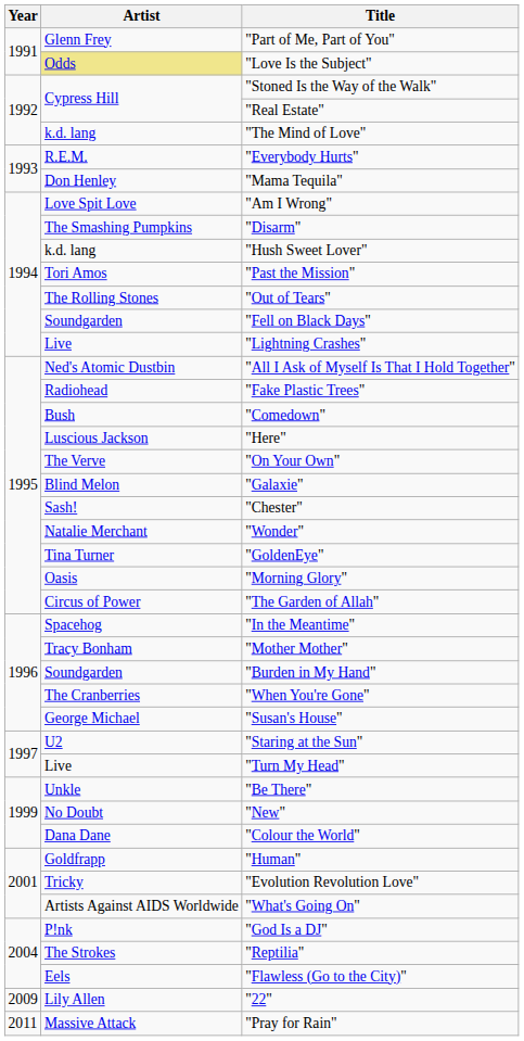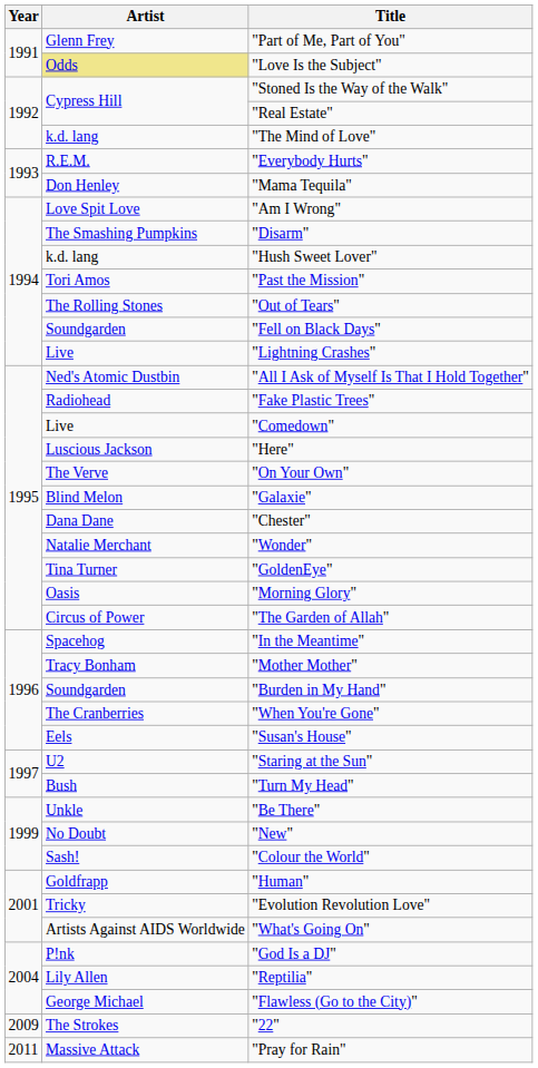 <table class="wikitable sortable">
 <tr>
 <th>Year</th>
 <th>Artist</th>
 <th>Title</th>
 </tr>
 <tr>
 <td rowspan="2">1991</td>
 <td><a href='#'>Glenn Frey</a></td>
 <td>"Part of Me, Part of You"</td>
 </tr>
 <tr>
 <td style="background: khaki;"><a href='#'>Odds</a></td>
 <td>"Love Is the Subject"</td>
 </tr>
 <tr>
 <td rowspan="3">1992</td>
 <td rowspan="2"><a href='#'>Cypress Hill</a></td>
 <td>"Stoned Is the Way of the Walk"</td>
 </tr>
 <tr>
 <td>"Real Estate"</td>
 </tr>
 <tr>
 <td><a href='#'>k.d. lang</a></td>
 <td>"The Mind of Love"</td>
 </tr>
 <tr>
 <td rowspan="2">1993</td>
 <td><a href='#'>R.E.M.</a></td>
 <td>"<a href='#'>Everybody Hurts</a>"</td>
 </tr>
 <tr>
 <td><a href='#'>Don Henley</a></td>
 <td>"Mama Tequila"</td>
 </tr>
 <tr>
 <td rowspan="7">1994</td>
 <td><a href='#'>Love Spit Love</a></td>
 <td>"Am I Wrong"</td>
 </tr>
 <tr>
 <td><a href='#'>The Smashing Pumpkins</a></td>
 <td>"<a href='#'>Disarm</a>"</td>
 </tr>
 <tr>
 <td>k.d. lang</td>
 <td>"Hush Sweet Lover"</td>
 </tr>
 <tr>
 <td><a href='#'>Tori Amos</a></td>
 <td>"<a href='#'>Past the Mission</a>"</td>
 </tr>
 <tr>
 <td><a href='#'>The Rolling Stones</a></td>
 <td>"<a href='#'>Out of Tears</a>"</td>
 </tr>
 <tr>
 <td><a href='#'>Soundgarden</a></td>
 <td>"<a href='#'>Fell on Black Days</a>"</td>
 </tr>
 <tr>
 <td><a href='#'>Live</a></td>
 <td>"<a href='#'>Lightning Crashes</a>"</td>
 </tr>
 <tr>
 <td rowspan="11">1995</td>
 <td><a href='#'>Ned's Atomic Dustbin</a></td>
 <td>"<a href='#'>All I Ask of Myself Is That I Hold Together</a>"</td>
 </tr>
 <tr>
 <td><a href='#'>Radiohead</a></td>
 <td>"<a href='#'>Fake Plastic Trees</a>"</td>
 </tr>
 <tr>
-<td><a href='#'>Bush</a></td>
+<td>Live</td>
 <td>"<a href='#'>Comedown</a>"</td>
 </tr>
 <tr>
 <td><a href='#'>Luscious Jackson</a></td>
 <td>"Here"</td>
 </tr>
 <tr>
 <td><a href='#'>The Verve</a></td>
 <td>"<a href='#'>On Your Own</a>"</td>
 </tr>
 <tr>
 <td><a href='#'>Blind Melon</a></td>
 <td>"<a href='#'>Galaxie</a>"</td>
 </tr>
 <tr>
-<td><a href='#'>Sash!</a></td>
+<td><a href='#'>Dana Dane</a></td>
 <td>"Chester"</td>
 </tr>
 <tr>
 <td><a href='#'>Natalie Merchant</a></td>
 <td>"<a href='#'>Wonder</a>"</td>
 </tr>
 <tr>
 <td><a href='#'>Tina Turner</a></td>
 <td>"<a href='#'>GoldenEye</a>"</td>
 </tr>
 <tr>
 <td><a href='#'>Oasis</a></td>
 <td>"<a href='#'>Morning Glory</a>"</td>
 </tr>
 <tr>
 <td><a href='#'>Circus of Power</a></td>
 <td>"<a href='#'>The Garden of Allah</a>"</td>
 </tr>
 <tr>
 <td rowspan="5">1996</td>
 <td><a href='#'>Spacehog</a></td>
 <td>"<a href='#'>In the Meantime</a>"</td>
 </tr>
 <tr>
 <td><a href='#'>Tracy Bonham</a></td>
 <td>"<a href='#'>Mother Mother</a>"</td>
 </tr>
 <tr>
 <td><a href='#'>Soundgarden</a></td>
 <td>"<a href='#'>Burden in My Hand</a>"</td>
 </tr>
 <tr>
 <td><a href='#'>The Cranberries</a></td>
 <td>"<a href='#'>When You're Gone</a>"</td>
 </tr>
 <tr>
-<td><a href='#'>George Michael</a></td>
+<td><a href='#'>Eels</a></td>
 <td>"<a href='#'>Susan's House</a>"</td>
 </tr>
 <tr>
 <td rowspan="2">1997</td>
 <td><a href='#'>U2</a></td>
 <td>"<a href='#'>Staring at the Sun</a>"</td>
 </tr>
 <tr>
-<td>Live</td>
+<td><a href='#'>Bush</a></td>
 <td>"<a href='#'>Turn My Head</a>"</td>
 </tr>
 <tr>
 <td rowspan="3">1999</td>
 <td><a href='#'>Unkle</a></td>
 <td>"<a href='#'>Be There</a>"</td>
 </tr>
 <tr>
 <td><a href='#'>No Doubt</a></td>
 <td>"<a href='#'>New</a>"</td>
 </tr>
 <tr>
-<td><a href='#'>Dana Dane</a></td>
+<td><a href='#'>Sash!</a></td>
 <td>"<a href='#'>Colour the World</a>"</td>
 </tr>
 <tr>
 <td rowspan="3">2001</td>
 <td><a href='#'>Goldfrapp</a></td>
 <td>"<a href='#'>Human</a>"</td>
 </tr>
 <tr>
 <td><a href='#'>Tricky</a></td>
 <td>"Evolution Revolution Love"</td>
 </tr>
 <tr>
 <td>Artists Against AIDS Worldwide</td>
 <td>"<a href='#'>What's Going On</a>"</td>
 </tr>
 <tr>
 <td rowspan="3">2004</td>
 <td><a href='#'>P!nk</a></td>
 <td>"<a href='#'>God Is a DJ</a>"</td>
 </tr>
 <tr>
-<td><a href='#'>The Strokes</a></td>
+<td><a href='#'>Lily Allen</a></td>
 <td>"<a href='#'>Reptilia</a>"</td>
 </tr>
 <tr>
-<td><a href='#'>Eels</a></td>
+<td><a href='#'>George Michael</a></td>
 <td>"<a href='#'>Flawless (Go to the City)</a>"</td>
 </tr>
 <tr>
 <td>2009</td>
-<td><a href='#'>Lily Allen</a></td>
+<td><a href='#'>The Strokes</a></td>
 <td>"<a href='#'>22</a>"</td>
 </tr>
 <tr>
 <td>2011</td>
 <td><a href='#'>Massive Attack</a></td>
 <td>"Pray for Rain"</td>
 </tr>
 </table>
